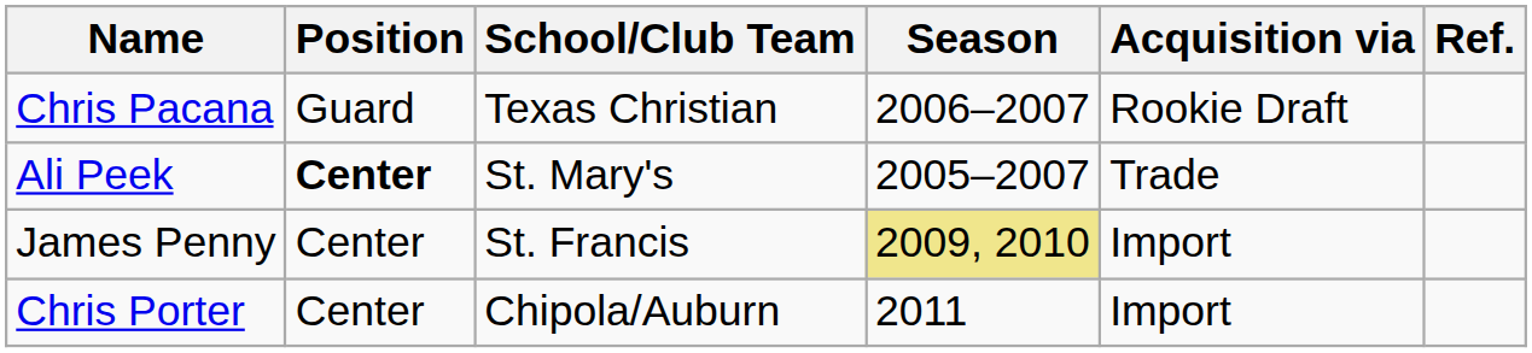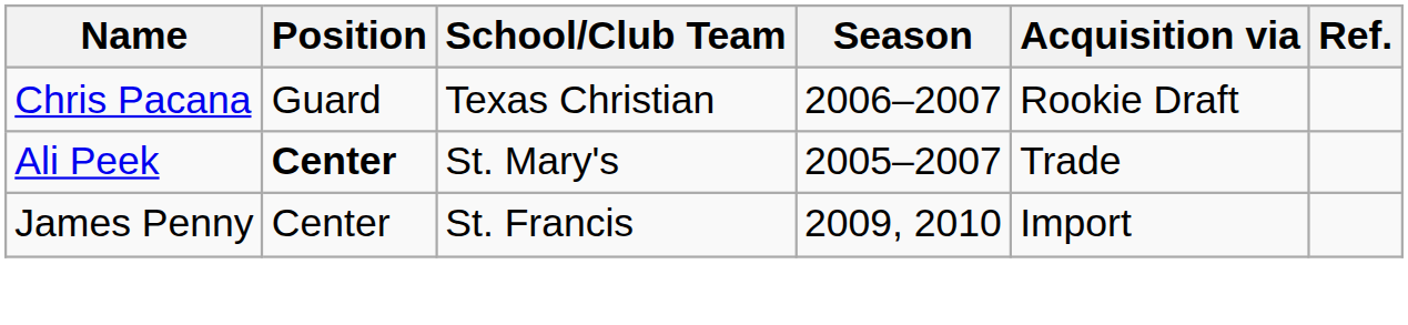 <table class="wikitable sortable">
 <tr>
 <th class="unsortable">Name</th>
 <th>Position</th>
 <th>School/Club Team</th>
 <th>Season</th>
 <th>Acquisition via</th>
 <th class=unsortable>Ref.</th>
 </tr>
 <tr>
 <td><a href='#'>Chris Pacana</a></td>
 <td>Guard</td>
 <td>Texas Christian</td>
 <td>2006–2007</td>
 <td>Rookie Draft</td>
 <td></td>
 </tr>
 <tr>
 <td><a href='#'>Ali Peek</a></td>
 <td><strong>Center</strong></td>
 <td>St. Mary's</td>
 <td>2005–2007</td>
 <td>Trade</td>
 <td></td>
 </tr>
 <tr>
 <td>James Penny</td>
 <td>Center</td>
 <td>St. Francis</td>
-<td style="background: khaki;">2009, 2010</td>
-<td>Import</td>
-<td></td>
-</tr>
-<tr>
-<td><a href='#'>Chris Porter</a></td>
-<td>Center</td>
-<td>Chipola/Auburn</td>
-<td>2011</td>
+<td>2009, 2010</td>
 <td>Import</td>
 <td></td>
 </tr>
 </table>
